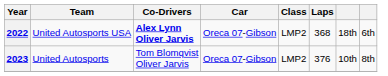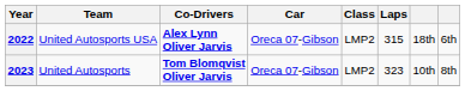 <table class="wikitable" style="text-align:center; font-size:90%">
 <tr>
 <th>Year</th>
 <th>Team</th>
 <th>Co-Drivers</th>
 <th>Car</th>
 <th>Class</th>
 <th>Laps</th>
 <th></th>
 <th></th>
 </tr>
 <tr>
 <th><a href='#'>2022</a></th>
 <td align="left"nowrap> <a href='#'>United Autosports USA</a></td>
 <td align="left"nowrap><strong> <a href='#'>Alex Lynn</a><br> <a href='#'>Oliver Jarvis</a></strong></td>
 <td align="left"nowrap><a href='#'>Oreca 07</a>-<a href='#'>Gibson</a></td>
 <td>LMP2</td>
-<td>368</td>
+<td>315</td>
 <td>18th</td>
 <td>6th</td>
 </tr>
 <tr>
 <th><a href='#'>2023</a></th>
 <td align="left"nowrap> <a href='#'>United Autosports</a></td>
-<td align="left"nowrap> <a href='#'>Tom Blomqvist</a><br> <a href='#'>Oliver Jarvis</a></td>
+<td align="left"nowrap><strong> <a href='#'>Tom Blomqvist</a><br> <a href='#'>Oliver Jarvis</a></strong></td>
 <td align="left"nowrap><a href='#'>Oreca 07</a>-<a href='#'>Gibson</a></td>
 <td>LMP2</td>
-<td>376</td>
+<td>323</td>
 <td>10th</td>
 <td>8th</td>
 </tr>
 <tr>
 </tr>
 </table>
